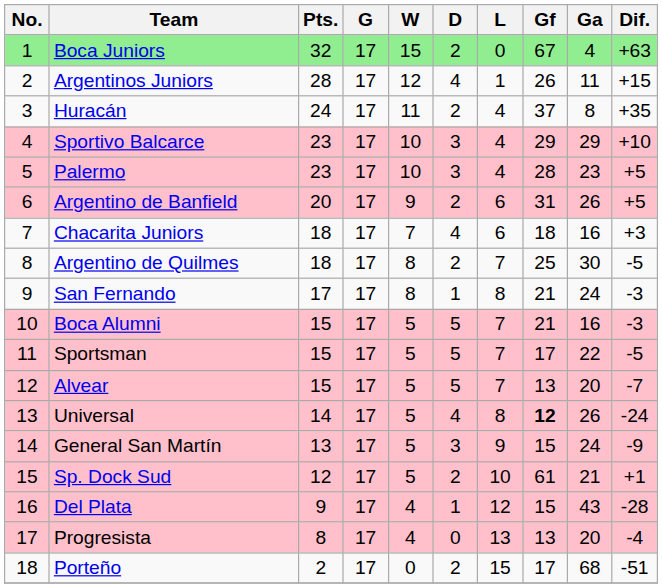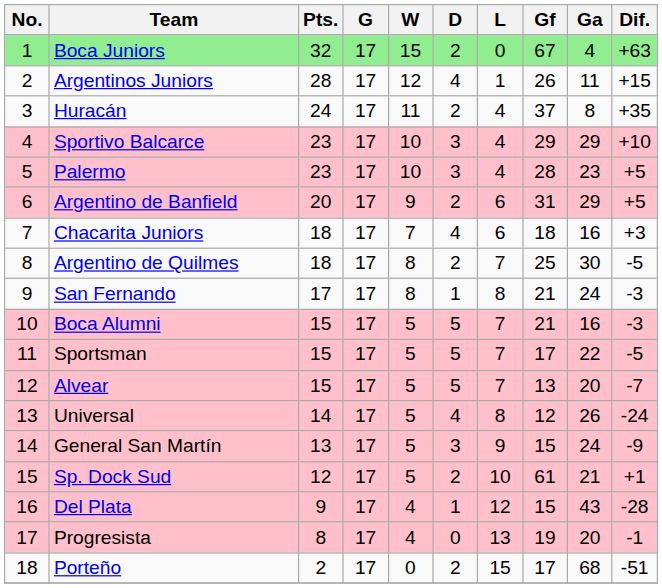 <table class="wikitable" style="text-align:center">
 <tr>
 <th width=30px>No.</th>
 <th width=200px>Team</th>
 <th width=30px>Pts.</th>
 <th width=30px>G</th>
 <th width=30px>W</th>
 <th width=30px>D</th>
 <th width=30px>L</th>
 <th width=30px>Gf</th>
 <th width=30px>Ga</th>
 <th width=30px>Dif.</th>
 </tr>
 <tr bgcolor="lightgreen">
 <td>1</td>
 <td align="left"><a href='#'>Boca Juniors</a></td>
 <td>32</td>
 <td>17</td>
 <td>15</td>
 <td>2</td>
 <td>0</td>
 <td>67</td>
 <td>4</td>
 <td>+63</td>
 </tr>
 <tr>
 <td>2</td>
 <td align="left"><a href='#'>Argentinos Juniors</a></td>
 <td>28</td>
 <td>17</td>
 <td>12</td>
 <td>4</td>
 <td>1</td>
 <td>26</td>
 <td>11</td>
 <td>+15</td>
 </tr>
 <tr>
 <td>3</td>
 <td align="left"><a href='#'>Huracán</a></td>
 <td>24</td>
 <td>17</td>
 <td>11</td>
 <td>2</td>
 <td>4</td>
 <td>37</td>
 <td>8</td>
 <td>+35</td>
 </tr>
 <tr bgcolor="pink">
 <td>4</td>
 <td align="left"><a href='#'>Sportivo Balcarce</a></td>
 <td>23</td>
 <td>17</td>
 <td>10</td>
 <td>3</td>
 <td>4</td>
 <td>29</td>
 <td>29</td>
 <td>+10</td>
 </tr>
 <tr bgcolor="pink">
 <td>5</td>
 <td align="left"><a href='#'>Palermo</a></td>
 <td>23</td>
 <td>17</td>
 <td>10</td>
 <td>3</td>
 <td>4</td>
 <td>28</td>
 <td>23</td>
 <td>+5</td>
 </tr>
 <tr bgcolor="pink">
 <td>6</td>
 <td align="left"><a href='#'>Argentino de Banfield</a></td>
 <td>20</td>
 <td>17</td>
 <td>9</td>
 <td>2</td>
 <td>6</td>
 <td>31</td>
-<td>26</td>
+<td>29</td>
 <td>+5</td>
 </tr>
 <tr>
 <td>7</td>
 <td align="left"><a href='#'>Chacarita Juniors</a></td>
 <td>18</td>
 <td>17</td>
 <td>7</td>
 <td>4</td>
 <td>6</td>
 <td>18</td>
 <td>16</td>
 <td>+3</td>
 </tr>
 <tr>
 <td>8</td>
 <td align="left"><a href='#'>Argentino de Quilmes</a></td>
 <td>18</td>
 <td>17</td>
 <td>8</td>
 <td>2</td>
 <td>7</td>
 <td>25</td>
 <td>30</td>
 <td>-5</td>
 </tr>
 <tr>
 <td>9</td>
 <td align="left"><a href='#'>San Fernando</a></td>
 <td>17</td>
 <td>17</td>
 <td>8</td>
 <td>1</td>
 <td>8</td>
 <td>21</td>
 <td>24</td>
 <td>-3</td>
 </tr>
 <tr bgcolor="pink">
 <td>10</td>
 <td align="left"><a href='#'>Boca Alumni</a></td>
 <td>15</td>
 <td>17</td>
 <td>5</td>
 <td>5</td>
 <td>7</td>
 <td>21</td>
 <td>16</td>
 <td>-3</td>
 </tr>
 <tr bgcolor="pink">
 <td>11</td>
 <td align="left">Sportsman</td>
 <td>15</td>
 <td>17</td>
 <td>5</td>
 <td>5</td>
 <td>7</td>
 <td>17</td>
 <td>22</td>
 <td>-5</td>
 </tr>
 <tr bgcolor="pink">
 <td>12</td>
 <td align="left"><a href='#'>Alvear</a></td>
 <td>15</td>
 <td>17</td>
 <td>5</td>
 <td>5</td>
 <td>7</td>
 <td>13</td>
 <td>20</td>
 <td>-7</td>
 </tr>
 <tr bgcolor="pink">
 <td>13</td>
 <td align="left">Universal</td>
 <td>14</td>
 <td>17</td>
 <td>5</td>
 <td>4</td>
 <td>8</td>
-<td><strong>12</strong></td>
+<td>12</td>
 <td>26</td>
 <td>-24</td>
 </tr>
 <tr bgcolor="pink">
 <td>14</td>
 <td align="left">General San Martín</td>
 <td>13</td>
 <td>17</td>
 <td>5</td>
 <td>3</td>
 <td>9</td>
 <td>15</td>
 <td>24</td>
 <td>-9</td>
 </tr>
 <tr bgcolor="pink">
 <td>15</td>
 <td align="left"><a href='#'>Sp. Dock Sud</a></td>
 <td>12</td>
 <td>17</td>
 <td>5</td>
 <td>2</td>
 <td>10</td>
 <td>61</td>
 <td>21</td>
 <td>+1</td>
 </tr>
 <tr bgcolor="pink">
 <td>16</td>
 <td align="left"><a href='#'>Del Plata</a></td>
 <td>9</td>
 <td>17</td>
 <td>4</td>
 <td>1</td>
 <td>12</td>
 <td>15</td>
 <td>43</td>
 <td>-28</td>
 </tr>
 <tr bgcolor="pink">
 <td>17</td>
 <td align="left">Progresista</td>
 <td>8</td>
 <td>17</td>
 <td>4</td>
 <td>0</td>
 <td>13</td>
-<td>13</td>
+<td>19</td>
 <td>20</td>
-<td>-4</td>
+<td>-1</td>
 </tr>
 <tr>
 <td>18</td>
 <td align="left"><a href='#'>Porteño</a></td>
 <td>2</td>
 <td>17</td>
 <td>0</td>
 <td>2</td>
 <td>15</td>
 <td>17</td>
 <td>68</td>
 <td>-51</td>
 </tr>
 <tr>
 </tr>
 </table>
